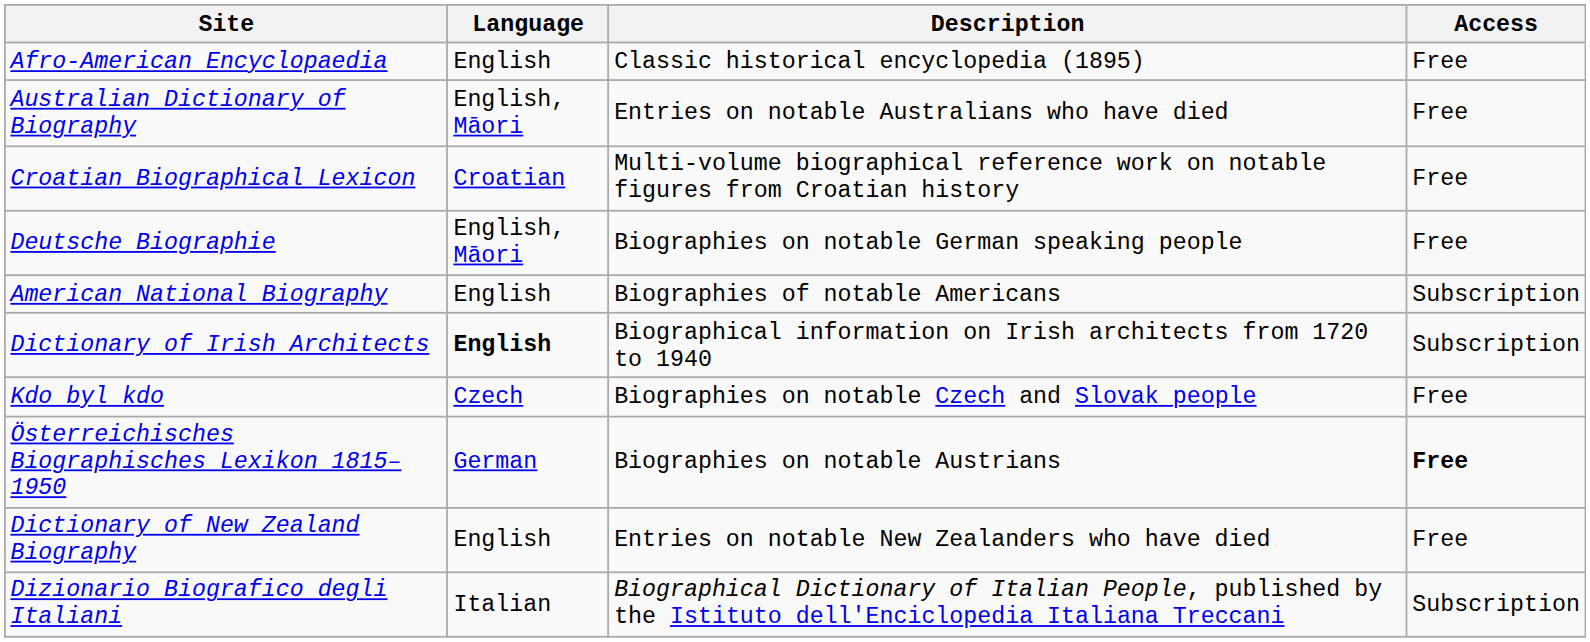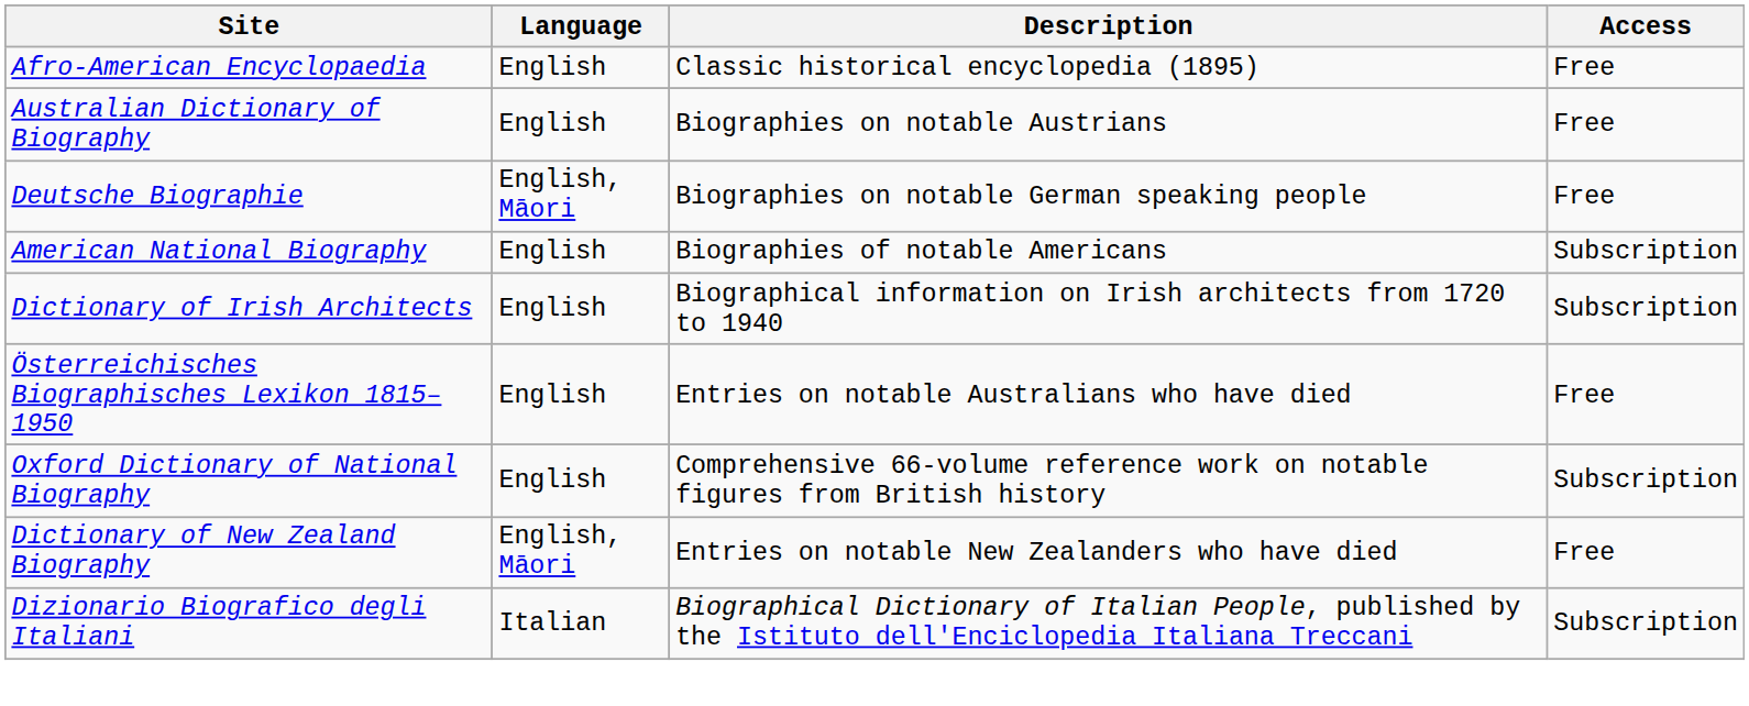 <table class="wikitable sortable" width="100%">
 <tr>
 <th>Site</th>
 <th>Language</th>
 <th>Description</th>
 <th>Access</th>
 </tr>
 <tr>
 <td><em><a href='#'>Afro-American Encyclopaedia</a></em></td>
 <td>English</td>
 <td>Classic historical encyclopedia (1895)</td>
 <td>Free</td>
 </tr>
 <tr>
 <td><em><a href='#'>Australian Dictionary of Biography</a></em></td>
-<td>English, <a href='#'>Māori</a></td>
-<td>Entries on notable Australians who have died</td>
-<td>Free</td>
-</tr>
-<tr>
-<td><em><a href='#'>Croatian Biographical Lexicon</a></em></td>
-<td><a href='#'>Croatian</a></td>
-<td>Multi-volume biographical reference work on notable figures from Croatian history</td>
+<td>English</td>
+<td>Biographies on notable Austrians</td>
 <td>Free</td>
 </tr>
 <tr>
 <td><em><a href='#'>Deutsche Biographie</a></em></td>
 <td>English, <a href='#'>Māori</a></td>
 <td>Biographies on notable German speaking people</td>
 <td>Free</td>
 </tr>
 <tr>
 <td><em><a href='#'>American National Biography</a></em></td>
 <td>English</td>
 <td>Biographies of notable Americans</td>
 <td>Subscription</td>
 </tr>
 <tr>
 <td><em><a href='#'>Dictionary of Irish Architects</a></em></td>
-<td><strong>English</strong></td>
+<td>English</td>
 <td>Biographical information on Irish architects from 1720 to 1940</td>
 <td>Subscription</td>
 </tr>
 <tr>
-<td><em><a href='#'>Kdo byl kdo</a></em></td>
-<td><a href='#'>Czech</a></td>
-<td>Biographies on notable <a href='#'>Czech</a> and <a href='#'>Slovak people</a></td>
+<td><em><a href='#'>Österreichisches Biographisches Lexikon 1815–1950</a></em></td>
+<td>English</td>
+<td>Entries on notable Australians who have died</td>
 <td>Free</td>
 </tr>
 <tr>
-<td><em><a href='#'>Österreichisches Biographisches Lexikon 1815–1950</a></em></td>
-<td><a href='#'>German</a></td>
-<td>Biographies on notable Austrians</td>
-<td><strong>Free</strong></td>
+<td><em><a href='#'>Oxford Dictionary of National Biography</a></em></td>
+<td>English</td>
+<td>Comprehensive 66-volume reference work on notable figures from British history</td>
+<td>Subscription</td>
 </tr>
 <tr>
 <td><em><a href='#'>Dictionary of New Zealand Biography</a></em></td>
-<td>English</td>
+<td>English, <a href='#'>Māori</a></td>
 <td>Entries on notable New Zealanders who have died</td>
 <td>Free</td>
 </tr>
 <tr>
 <td><em><a href='#'>Dizionario Biografico degli Italiani</a></em></td>
 <td>Italian</td>
 <td><em>Biographical Dictionary of Italian People</em>, published by the <a href='#'>Istituto dell'Enciclopedia Italiana Treccani</a></td>
 <td>Subscription</td>
 </tr>
 </table>
